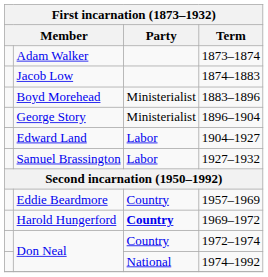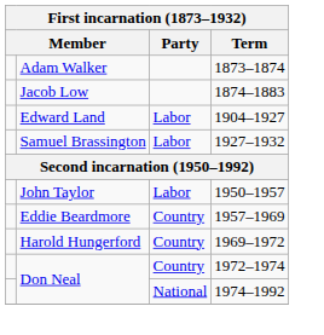 <table class="wikitable">
 <tr>
 <th colspan="4">First incarnation (1873–1932)</th>
 </tr>
 <tr>
 <th colspan="2">Member</th>
 <th>Party</th>
 <th>Term</th>
 </tr>
 <tr>
 <td> </td>
 <td><a href='#'>Adam Walker</a></td>
 <td></td>
 <td>1873–1874</td>
 </tr>
 <tr>
 <td> </td>
 <td><a href='#'>Jacob Low</a></td>
 <td></td>
 <td>1874–1883</td>
 </tr>
 <tr>
 <td> </td>
-<td><a href='#'>Boyd Morehead</a></td>
-<td>Ministerialist</td>
-<td>1883–1896</td>
-</tr>
-<tr>
-<td> </td>
-<td><a href='#'>George Story</a></td>
-<td>Ministerialist</td>
-<td>1896–1904</td>
-</tr>
-<tr>
-<td> </td>
 <td><a href='#'>Edward Land</a></td>
 <td><a href='#'>Labor</a></td>
 <td>1904–1927</td>
 </tr>
 <tr>
 <td> </td>
 <td><a href='#'>Samuel Brassington</a></td>
 <td><a href='#'>Labor</a></td>
 <td>1927–1932</td>
 </tr>
 <tr>
 <th colspan="4">Second incarnation (1950–1992)</th>
 </tr>
 <tr>
 <td> </td>
+<td><a href='#'>John Taylor</a></td>
+<td><a href='#'>Labor</a></td>
+<td>1950–1957</td>
+</tr>
+<tr>
+<td> </td>
 <td><a href='#'>Eddie Beardmore</a></td>
 <td><a href='#'>Country</a></td>
 <td>1957–1969</td>
 </tr>
 <tr>
 <td> </td>
 <td><a href='#'>Harold Hungerford</a></td>
-<td><strong><a href='#'>Country</a></strong></td>
+<td><a href='#'>Country</a></td>
 <td>1969–1972</td>
 </tr>
 <tr>
 <td> </td>
 <td rowspan="2"><a href='#'>Don Neal</a></td>
 <td><a href='#'>Country</a></td>
 <td>1972–1974</td>
 </tr>
 <tr>
 <td> </td>
 <td><a href='#'>National</a></td>
 <td>1974–1992</td>
 </tr>
 <tr>
 </tr>
 </table>
